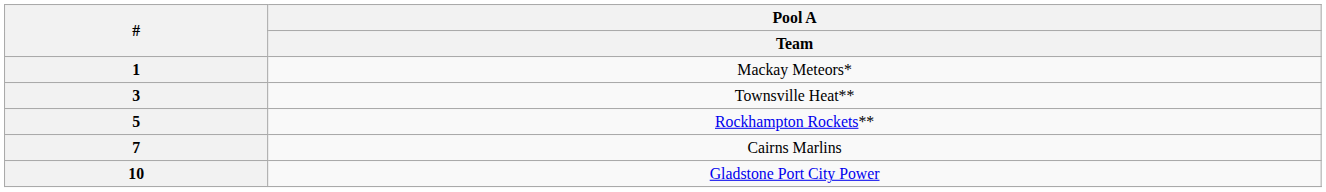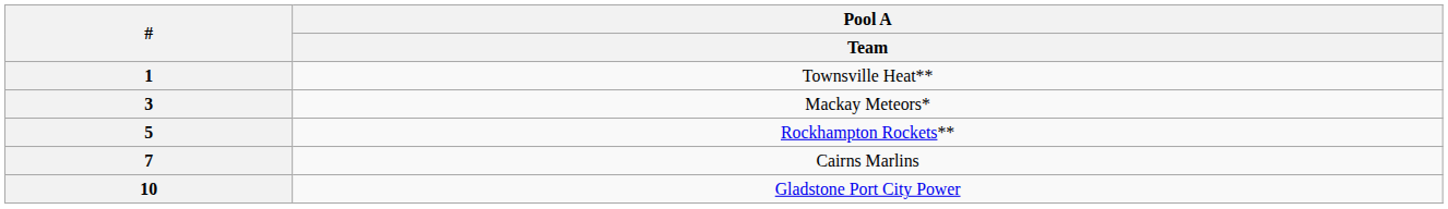 <table class="wikitable" width="80%" style="font-size:95%; text-align:center">
 <tr>
 <th width="5%" rowspan=2>#</th>
 <th colspan="1" align="center">Pool A</th>
 </tr>
 <tr>
 <th width="20%">Team</th>
 </tr>
 <tr>
 <th>1</th>
-<td align=center>Mackay Meteors*</td>
+<td align=center>Townsville Heat**</td>
 </tr>
 <tr>
 <th>3</th>
-<td align=center>Townsville Heat**</td>
+<td align=center>Mackay Meteors*</td>
 </tr>
 <tr>
 <th>5</th>
 <td align=center><a href='#'>Rockhampton Rockets</a>**</td>
 </tr>
 <tr>
 <th>7</th>
 <td align=center>Cairns Marlins</td>
 </tr>
 <tr>
 <th>10</th>
 <td align=center><a href='#'>Gladstone Port City Power</a></td>
 </tr>
 <tr>
 </tr>
 </table>
